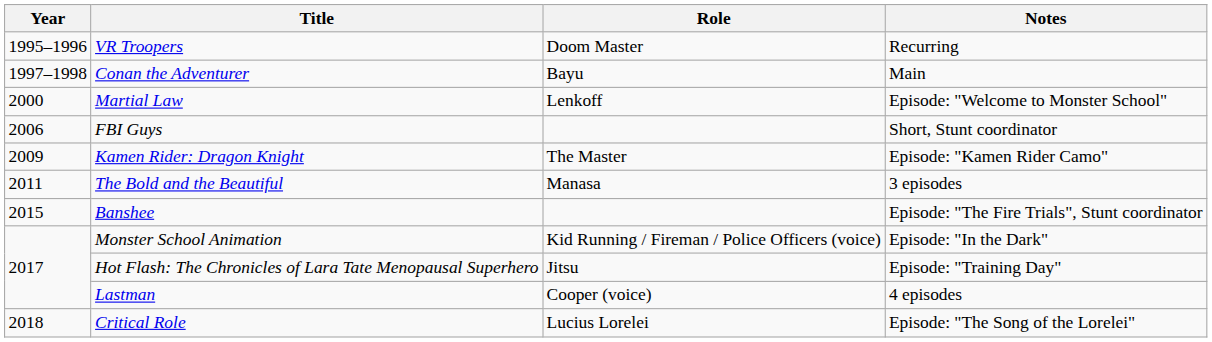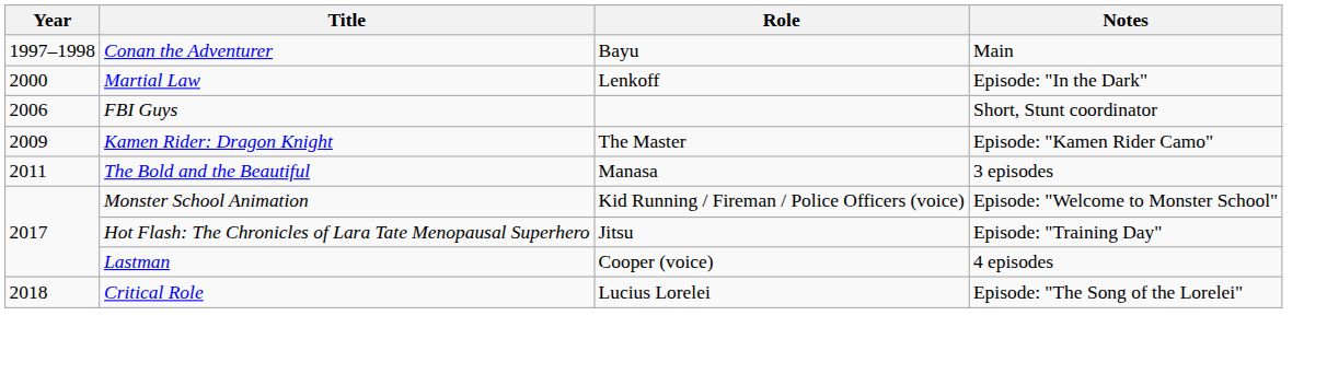 <table class="wikitable sortable">
 <tr>
 <th>Year</th>
 <th>Title</th>
 <th>Role</th>
 <th>Notes</th>
-</tr>
-<tr>
-<td>1995–1996</td>
-<td><em><a href='#'>VR Troopers</a></em></td>
-<td>Doom Master</td>
-<td>Recurring</td>
 </tr>
 <tr>
 <td>1997–1998</td>
 <td><em><a href='#'>Conan the Adventurer</a></em></td>
 <td>Bayu</td>
 <td>Main</td>
 </tr>
 <tr>
 <td>2000</td>
 <td><em><a href='#'>Martial Law</a></em></td>
 <td>Lenkoff</td>
-<td>Episode: "Welcome to Monster School"</td>
+<td>Episode: "In the Dark"</td>
 </tr>
 <tr>
 <td>2006</td>
 <td><em>FBI Guys</em></td>
 <td></td>
 <td>Short, Stunt coordinator</td>
 </tr>
 <tr>
 <td>2009</td>
 <td><em><a href='#'>Kamen Rider: Dragon Knight</a></em></td>
 <td>The Master</td>
 <td>Episode: "Kamen Rider Camo"</td>
 </tr>
 <tr>
 <td>2011</td>
 <td><em><a href='#'>The Bold and the Beautiful</a></em></td>
 <td>Manasa</td>
 <td>3 episodes</td>
 </tr>
 <tr>
-<td>2015</td>
-<td><em><a href='#'>Banshee</a></em></td>
-<td></td>
-<td>Episode: "The Fire Trials", Stunt coordinator</td>
-</tr>
-<tr>
 <td rowspan="3">2017</td>
 <td><em>Monster School Animation</em></td>
 <td>Kid Running / Fireman / Police Officers (voice)</td>
-<td>Episode: "In the Dark"</td>
+<td>Episode: "Welcome to Monster School"</td>
 </tr>
 <tr>
 <td><em>Hot Flash: The Chronicles of Lara Tate Menopausal Superhero</em></td>
 <td>Jitsu</td>
 <td>Episode: "Training Day"</td>
 </tr>
 <tr>
 <td><em><a href='#'>Lastman</a></em></td>
 <td>Cooper (voice)</td>
 <td>4 episodes</td>
 </tr>
 <tr>
 <td>2018</td>
 <td><em><a href='#'>Critical Role</a></em></td>
 <td>Lucius Lorelei</td>
 <td>Episode: "The Song of the Lorelei"</td>
 </tr>
 </table>
